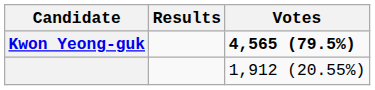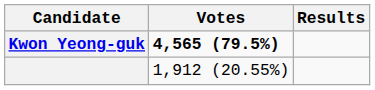 <table class="wikitable plainrowheaders defaultcenter">
 <tr>
 <th scope="col">Candidate</th>
+<th scope="col">Votes</th>
 <th scope="col">Results</th>
-<th scope="col">Votes</th>
 </tr>
 <tr>
 <th scope="row"><a href='#'>Kwon Yeong-guk</a></th>
+<td><strong>4,565 (79.5%)</strong></td>
 <td></td>
-<td><strong>4,565 (79.5%)</strong></td>
 </tr>
 <tr>
 <th scope="row"></th>
+<td>1,912 (20.55%)</td>
 <td></td>
-<td>1,912 (20.55%)</td>
 </tr>
 </table>
